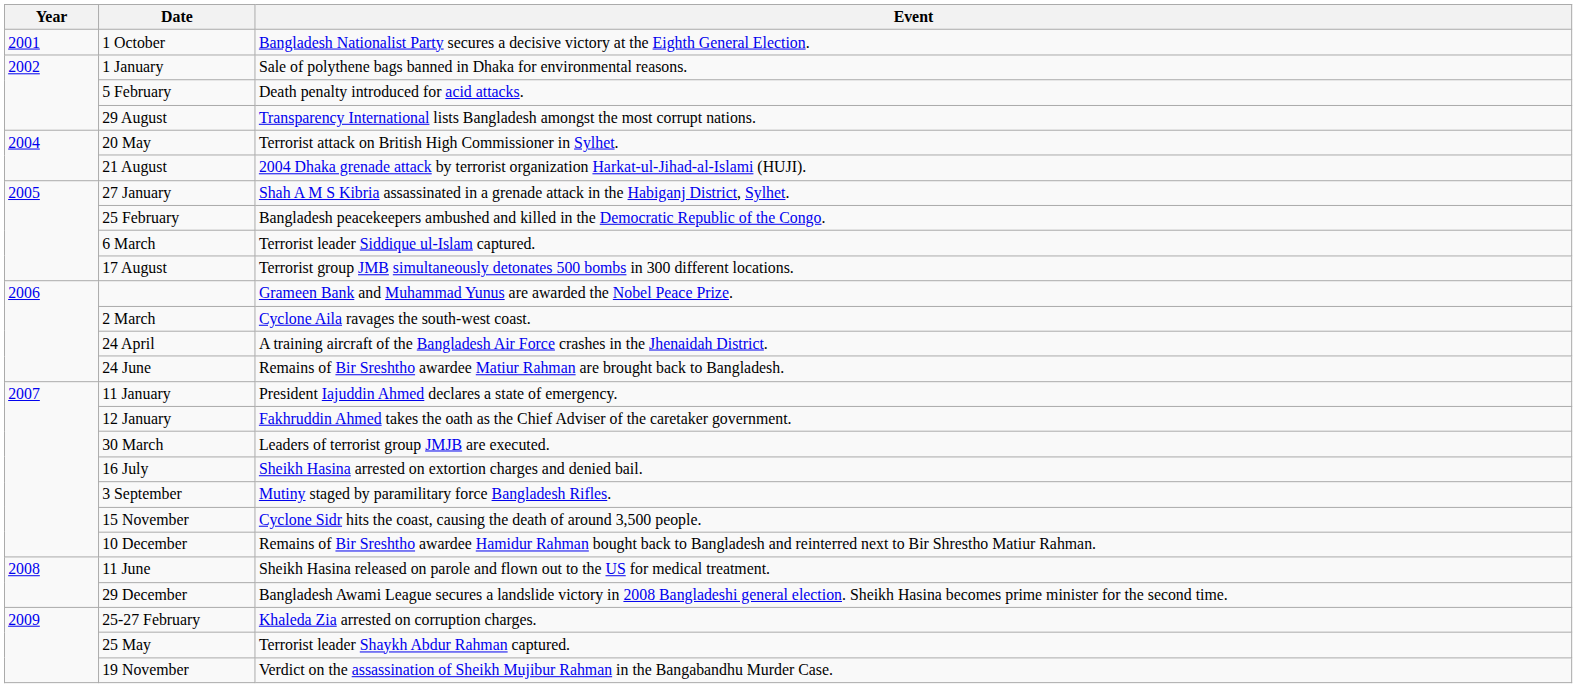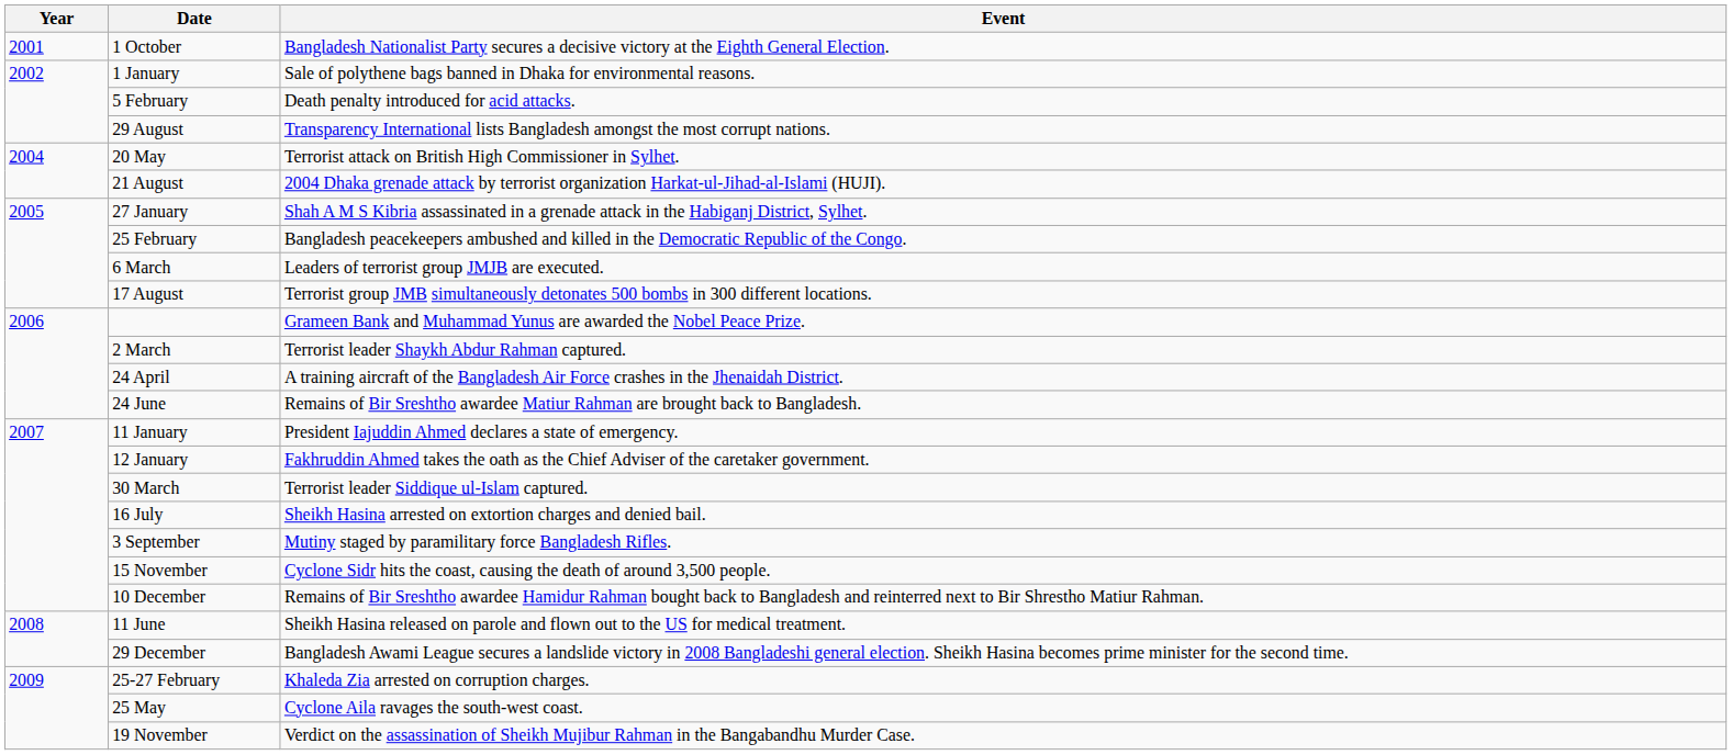 <table class="wikitable" width="100%">
 <tr>
 <th style="width:6%">Year</th>
 <th style="width:10%">Date</th>
 <th>Event</th>
 </tr>
 <tr>
 <td><a href='#'>2001</a></td>
 <td>1 October</td>
 <td><a href='#'>Bangladesh Nationalist Party</a> secures a decisive victory at the <a href='#'>Eighth General Election</a>.</td>
 </tr>
 <tr>
 <td rowspan="3" valign="top"><a href='#'>2002</a></td>
 <td>1 January</td>
 <td>Sale of polythene bags banned in Dhaka for environmental reasons.</td>
 </tr>
 <tr>
 <td>5 February</td>
 <td>Death penalty introduced for <a href='#'>acid attacks</a>.</td>
 </tr>
 <tr>
 <td>29 August</td>
 <td><a href='#'>Transparency International</a> lists Bangladesh amongst the most corrupt nations.</td>
 </tr>
 <tr>
 <td rowspan="2" valign="top"><a href='#'>2004</a></td>
 <td>20 May</td>
 <td>Terrorist attack on British High Commissioner in <a href='#'>Sylhet</a>.</td>
 </tr>
 <tr>
 <td>21 August</td>
 <td><a href='#'>2004 Dhaka grenade attack</a> by terrorist organization <a href='#'>Harkat-ul-Jihad-al-Islami</a> (HUJI).</td>
 </tr>
 <tr>
 <td rowspan="4" valign="top"><a href='#'>2005</a></td>
 <td>27 January</td>
 <td><a href='#'>Shah A M S Kibria</a> assassinated in a grenade attack in the <a href='#'>Habiganj District</a>, <a href='#'>Sylhet</a>.</td>
 </tr>
 <tr>
 <td>25 February</td>
 <td>Bangladesh peacekeepers ambushed and killed in the <a href='#'>Democratic Republic of the Congo</a>.</td>
 </tr>
 <tr>
 <td>6 March</td>
-<td>Terrorist leader <a href='#'>Siddique ul-Islam</a> captured.</td>
+<td>Leaders of terrorist group <a href='#'>JMJB</a> are executed.</td>
 </tr>
 <tr>
 <td>17 August</td>
 <td>Terrorist group <a href='#'>JMB</a> <a href='#'>simultaneously detonates 500 bombs</a> in 300 different locations.</td>
 </tr>
 <tr>
 <td rowspan="4" valign="top"><a href='#'>2006</a></td>
 <td></td>
 <td><a href='#'>Grameen Bank</a> and <a href='#'>Muhammad Yunus</a> are awarded the <a href='#'>Nobel Peace Prize</a>.</td>
 </tr>
 <tr>
 <td>2 March</td>
-<td><a href='#'>Cyclone Aila</a> ravages the south-west coast.</td>
+<td>Terrorist leader <a href='#'>Shaykh Abdur Rahman</a> captured.</td>
 </tr>
 <tr>
 <td>24 April</td>
 <td>A training aircraft of the <a href='#'>Bangladesh Air Force</a> crashes in the <a href='#'>Jhenaidah District</a>.</td>
 </tr>
 <tr>
 <td>24 June</td>
 <td>Remains of <a href='#'>Bir Sreshtho</a> awardee <a href='#'>Matiur Rahman</a> are brought back to Bangladesh.</td>
 </tr>
 <tr>
 <td rowspan="7" valign="top"><a href='#'>2007</a></td>
 <td>11 January</td>
 <td>President <a href='#'>Iajuddin Ahmed</a> declares a state of emergency.</td>
 </tr>
 <tr>
 <td>12 January</td>
 <td><a href='#'>Fakhruddin Ahmed</a> takes the oath as the Chief Adviser of the caretaker government.</td>
 </tr>
 <tr>
 <td>30 March</td>
-<td>Leaders of terrorist group <a href='#'>JMJB</a> are executed.</td>
+<td>Terrorist leader <a href='#'>Siddique ul-Islam</a> captured.</td>
 </tr>
 <tr>
 <td>16 July</td>
 <td><a href='#'>Sheikh Hasina</a> arrested on extortion charges and denied bail.</td>
 </tr>
 <tr>
 <td>3 September</td>
 <td><a href='#'>Mutiny</a> staged by paramilitary force <a href='#'>Bangladesh Rifles</a>.</td>
 </tr>
 <tr>
 <td>15 November</td>
 <td><a href='#'>Cyclone Sidr</a> hits the coast, causing the death of around 3,500 people.</td>
 </tr>
 <tr>
 <td>10 December</td>
 <td>Remains of <a href='#'>Bir Sreshtho</a> awardee <a href='#'>Hamidur Rahman</a> bought back to Bangladesh and reinterred next to Bir Shrestho Matiur Rahman.</td>
 </tr>
 <tr>
 <td rowspan="2" valign="top"><a href='#'>2008</a></td>
 <td>11 June</td>
 <td>Sheikh Hasina released on parole and flown out to the <a href='#'>US</a> for medical treatment.</td>
 </tr>
 <tr>
 <td>29 December</td>
 <td>Bangladesh Awami League secures a landslide victory in <a href='#'>2008 Bangladeshi general election</a>. Sheikh Hasina becomes prime minister for the second time.</td>
 </tr>
 <tr>
 <td rowspan="3" valign="top"><a href='#'>2009</a></td>
 <td>25-27 February</td>
 <td><a href='#'>Khaleda Zia</a> arrested on corruption charges.</td>
 </tr>
 <tr>
 <td>25 May</td>
-<td>Terrorist leader <a href='#'>Shaykh Abdur Rahman</a> captured.</td>
+<td><a href='#'>Cyclone Aila</a> ravages the south-west coast.</td>
 </tr>
 <tr>
 <td>19 November</td>
 <td>Verdict on the <a href='#'>assassination of Sheikh Mujibur Rahman</a> in the Bangabandhu Murder Case.</td>
 </tr>
 </table>
